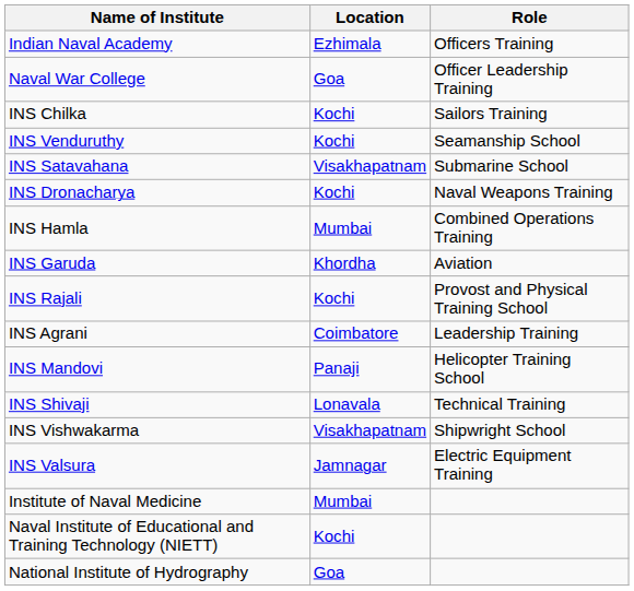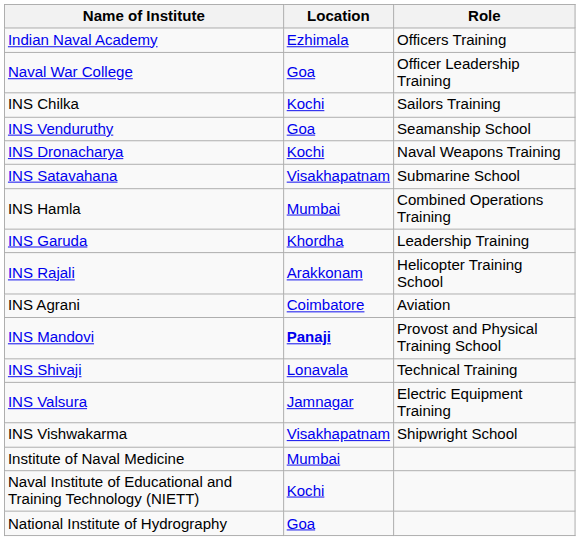 <table class="wikitable">
 <tr>
 <th>Name of Institute</th>
 <th>Location</th>
 <th>Role</th>
 </tr>
 <tr>
 <td><a href='#'>Indian Naval Academy</a></td>
 <td><a href='#'>Ezhimala</a></td>
 <td>Officers Training</td>
 </tr>
 <tr>
 <td><a href='#'>Naval War College</a></td>
 <td><a href='#'>Goa</a></td>
 <td>Officer Leadership Training</td>
 </tr>
 <tr>
 <td>INS Chilka</td>
 <td><a href='#'>Kochi</a></td>
 <td>Sailors Training</td>
 </tr>
 <tr>
 <td><a href='#'>INS Venduruthy</a></td>
+<td><a href='#'>Goa</a></td>
+<td>Seamanship School</td>
+</tr>
+<tr>
+<td><a href='#'>INS Dronacharya</a></td>
 <td><a href='#'>Kochi</a></td>
-<td>Seamanship School</td>
+<td>Naval Weapons Training</td>
 </tr>
 <tr>
 <td><a href='#'>INS Satavahana</a></td>
 <td><a href='#'>Visakhapatnam</a></td>
 <td>Submarine School</td>
-</tr>
-<tr>
-<td><a href='#'>INS Dronacharya</a></td>
-<td><a href='#'>Kochi</a></td>
-<td>Naval Weapons Training</td>
 </tr>
 <tr>
 <td>INS Hamla</td>
 <td><a href='#'>Mumbai</a></td>
 <td>Combined Operations Training</td>
 </tr>
 <tr>
 <td><a href='#'>INS Garuda</a></td>
 <td><a href='#'>Khordha</a></td>
-<td>Aviation</td>
+<td>Leadership Training</td>
 </tr>
 <tr>
 <td><a href='#'>INS Rajali</a></td>
-<td><a href='#'>Kochi</a></td>
-<td>Provost and Physical Training School</td>
+<td><a href='#'>Arakkonam</a></td>
+<td>Helicopter Training School</td>
 </tr>
 <tr>
 <td>INS Agrani</td>
 <td><a href='#'>Coimbatore</a></td>
-<td>Leadership Training</td>
+<td>Aviation</td>
 </tr>
 <tr>
 <td><a href='#'>INS Mandovi</a></td>
-<td><a href='#'>Panaji</a></td>
-<td>Helicopter Training School</td>
+<td><strong><a href='#'>Panaji</a></strong></td>
+<td>Provost and Physical Training School</td>
 </tr>
 <tr>
 <td><a href='#'>INS Shivaji</a></td>
 <td><a href='#'>Lonavala</a></td>
 <td>Technical Training</td>
 </tr>
 <tr>
+<td><a href='#'>INS Valsura</a></td>
+<td><a href='#'>Jamnagar</a></td>
+<td>Electric Equipment Training</td>
+</tr>
+<tr>
 <td>INS Vishwakarma</td>
 <td><a href='#'>Visakhapatnam</a></td>
 <td>Shipwright School</td>
-</tr>
-<tr>
-<td><a href='#'>INS Valsura</a></td>
-<td><a href='#'>Jamnagar</a></td>
-<td>Electric Equipment Training</td>
 </tr>
 <tr>
 <td>Institute of Naval Medicine</td>
 <td><a href='#'>Mumbai</a></td>
 <td></td>
 </tr>
 <tr>
 <td>Naval Institute of Educational and Training Technology (NIETT)</td>
 <td><a href='#'>Kochi</a></td>
 <td></td>
 </tr>
 <tr>
 <td>National Institute of Hydrography</td>
 <td><a href='#'>Goa</a></td>
 <td></td>
 </tr>
 </table>
